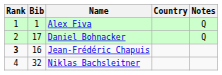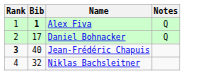 <table class="wikitable" style="text-align:center;">
 <tr>
 <th>Rank</th>
 <th>Bib</th>
 <th>Name</th>
-<th>Country</th>
 <th>Notes</th>
 </tr>
 <tr bgcolor=ccffcc>
 <td>1</td>
-<td>1</td>
+<td><strong>1</strong></td>
 <td align=left><a href='#'>Alex Fiva</a></td>
-<td align=left></td>
 <td>Q</td>
 </tr>
 <tr bgcolor=ccffcc>
 <td>2</td>
 <td>17</td>
 <td align=left><a href='#'>Daniel Bohnacker</a></td>
-<td align=left></td>
 <td>Q</td>
 </tr>
 <tr>
 <td><strong>3</strong></td>
-<td>16</td>
+<td>40</td>
 <td align=left><a href='#'>Jean-Frédéric Chapuis</a></td>
-<td align=left></td>
 <td></td>
 </tr>
 <tr>
 <td>4</td>
 <td>32</td>
 <td align=left><a href='#'>Niklas Bachsleitner</a></td>
-<td align=left></td>
 <td></td>
 </tr>
 </table>
